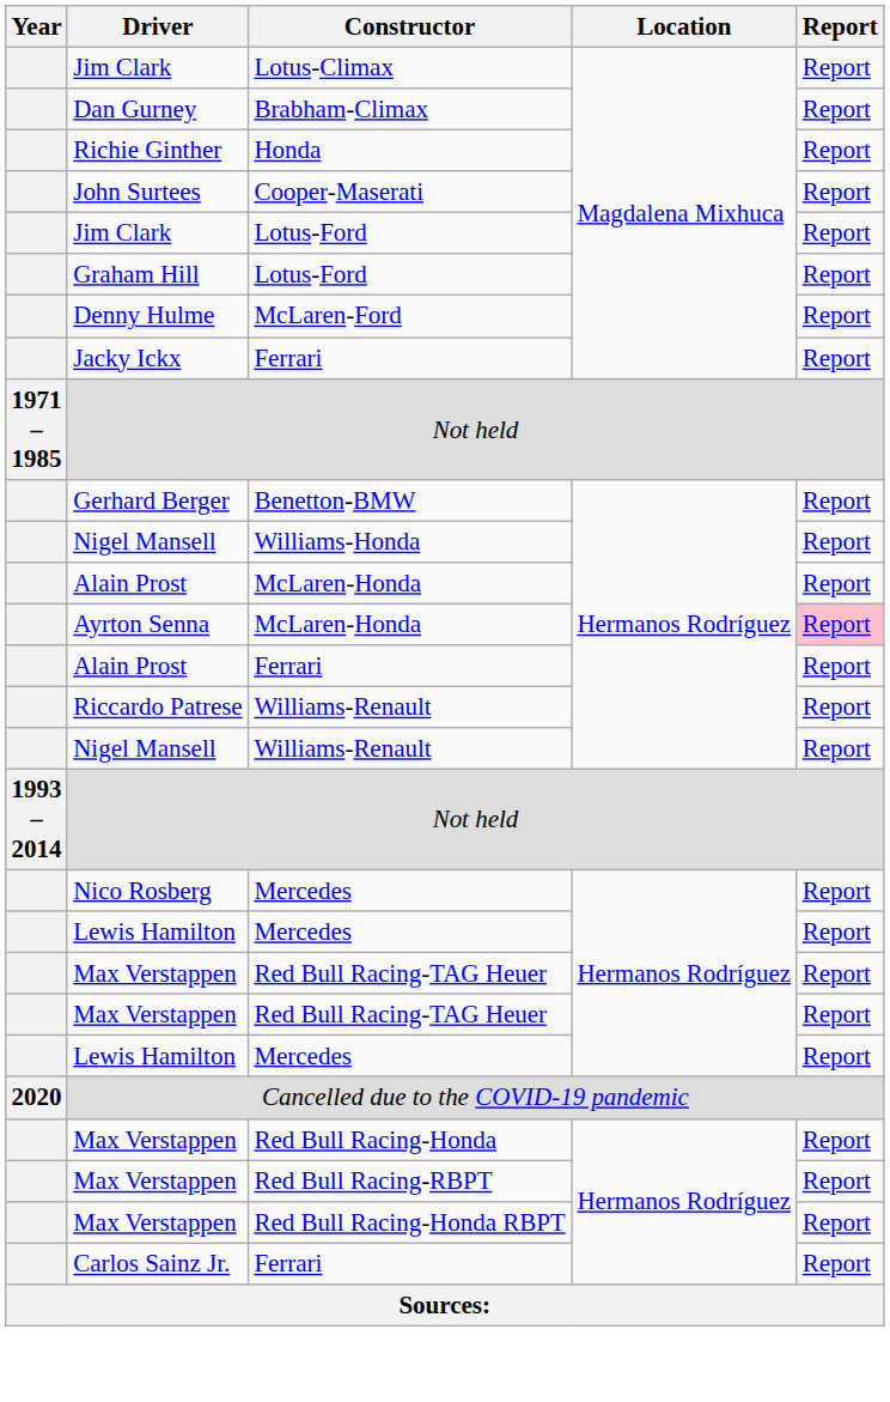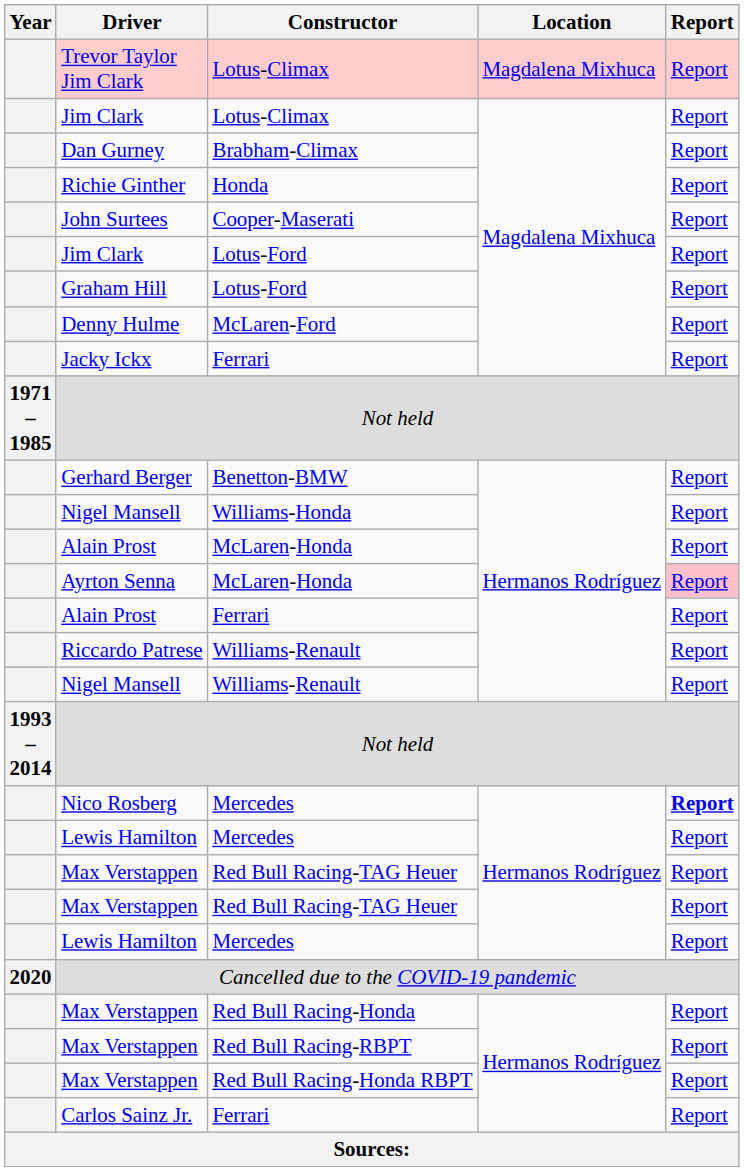 <table class="wikitable" style="font-size: 95%;">
 <tr>
 <th>Year</th>
 <th>Driver</th>
 <th>Constructor</th>
 <th>Location</th>
 <th>Report</th>
+</tr>
+<tr style="background:#fcc;">
+<th></th>
+<td> <a href='#'>Trevor Taylor</a><br> <a href='#'>Jim Clark</a></td>
+<td><a href='#'>Lotus</a>-<a href='#'>Climax</a></td>
+<td><a href='#'>Magdalena Mixhuca</a></td>
+<td><a href='#'>Report</a></td>
 </tr>
 <tr>
 <th></th>
 <td> <a href='#'>Jim Clark</a></td>
 <td><a href='#'>Lotus</a>-<a href='#'>Climax</a></td>
 <td rowspan="8"><a href='#'>Magdalena Mixhuca</a></td>
 <td><a href='#'>Report</a></td>
 </tr>
 <tr>
 <th></th>
 <td> <a href='#'>Dan Gurney</a></td>
 <td><a href='#'>Brabham</a>-<a href='#'>Climax</a></td>
 <td><a href='#'>Report</a></td>
 </tr>
 <tr>
 <th></th>
 <td> <a href='#'>Richie Ginther</a></td>
 <td><a href='#'>Honda</a></td>
 <td><a href='#'>Report</a></td>
 </tr>
 <tr>
 <th></th>
 <td> <a href='#'>John Surtees</a></td>
 <td><a href='#'>Cooper</a>-<a href='#'>Maserati</a></td>
 <td><a href='#'>Report</a></td>
 </tr>
 <tr>
 <th></th>
 <td> <a href='#'>Jim Clark</a></td>
 <td><a href='#'>Lotus</a>-<a href='#'>Ford</a></td>
 <td><a href='#'>Report</a></td>
 </tr>
 <tr>
 <th></th>
 <td> <a href='#'>Graham Hill</a></td>
 <td><a href='#'>Lotus</a>-<a href='#'>Ford</a></td>
 <td><a href='#'>Report</a></td>
 </tr>
 <tr>
 <th></th>
 <td> <a href='#'>Denny Hulme</a></td>
 <td><a href='#'>McLaren</a>-<a href='#'>Ford</a></td>
 <td><a href='#'>Report</a></td>
 </tr>
 <tr>
 <th></th>
 <td> <a href='#'>Jacky Ickx</a></td>
 <td><a href='#'>Ferrari</a></td>
 <td><a href='#'>Report</a></td>
 </tr>
 <tr style="background:#ddd;">
 <th>1971<br>–<br>1985</th>
 <td align=center colspan=4><em>Not held</em></td>
 </tr>
 <tr>
 <th></th>
 <td> <a href='#'>Gerhard Berger</a></td>
 <td><a href='#'>Benetton</a>-<a href='#'>BMW</a></td>
 <td rowspan="7"><a href='#'>Hermanos Rodríguez</a></td>
 <td><a href='#'>Report</a></td>
 </tr>
 <tr>
 <th></th>
 <td> <a href='#'>Nigel Mansell</a></td>
 <td><a href='#'>Williams</a>-<a href='#'>Honda</a></td>
 <td><a href='#'>Report</a></td>
 </tr>
 <tr>
 <th></th>
 <td><strong></strong> <a href='#'>Alain Prost</a></td>
 <td><a href='#'>McLaren</a>-<a href='#'>Honda</a></td>
 <td><a href='#'>Report</a></td>
 </tr>
 <tr>
 <th></th>
 <td> <a href='#'>Ayrton Senna</a></td>
 <td><a href='#'>McLaren</a>-<a href='#'>Honda</a></td>
 <td style="background: pink;"><a href='#'>Report</a></td>
 </tr>
 <tr>
 <th></th>
 <td><strong></strong> <a href='#'>Alain Prost</a></td>
 <td><a href='#'>Ferrari</a></td>
 <td><a href='#'>Report</a></td>
 </tr>
 <tr>
 <th></th>
 <td> <a href='#'>Riccardo Patrese</a></td>
 <td><a href='#'>Williams</a>-<a href='#'>Renault</a></td>
 <td><a href='#'>Report</a></td>
 </tr>
 <tr>
 <th></th>
 <td> <a href='#'>Nigel Mansell</a></td>
 <td><a href='#'>Williams</a>-<a href='#'>Renault</a></td>
 <td><a href='#'>Report</a></td>
 </tr>
 <tr style="background:#ddd;">
 <th>1993<br>–<br>2014</th>
 <td align=center colspan=4><em>Not held</em></td>
 </tr>
 <tr>
 <th></th>
 <td> <a href='#'>Nico Rosberg</a></td>
 <td><a href='#'>Mercedes</a></td>
 <td rowspan="5"><a href='#'>Hermanos Rodríguez</a></td>
-<td><a href='#'>Report</a></td>
+<td><strong><a href='#'>Report</a></strong></td>
 </tr>
 <tr>
 <th></th>
 <td> <a href='#'>Lewis Hamilton</a></td>
 <td><a href='#'>Mercedes</a></td>
 <td><a href='#'>Report</a></td>
 </tr>
 <tr>
 <th></th>
 <td> <a href='#'>Max Verstappen</a></td>
 <td><a href='#'>Red Bull Racing</a>-<a href='#'>TAG Heuer</a></td>
 <td><a href='#'>Report</a></td>
 </tr>
 <tr>
 <th></th>
 <td> <a href='#'>Max Verstappen</a></td>
 <td><a href='#'>Red Bull Racing</a>-<a href='#'>TAG Heuer</a></td>
 <td><a href='#'>Report</a></td>
 </tr>
 <tr>
 <th></th>
 <td> <a href='#'>Lewis Hamilton</a></td>
 <td><a href='#'>Mercedes</a></td>
 <td><a href='#'>Report</a></td>
 </tr>
 <tr style="background:#ddd;">
 <th>2020</th>
 <td align=center colspan="4"><em>Cancelled due to the <a href='#'>COVID-19 pandemic</a></em></td>
 </tr>
 <tr>
 <th></th>
 <td> <a href='#'>Max Verstappen</a></td>
 <td><a href='#'>Red Bull Racing</a>-<a href='#'>Honda</a></td>
 <td rowspan="4"><a href='#'>Hermanos Rodríguez</a></td>
 <td><a href='#'>Report</a></td>
 </tr>
 <tr>
 <th></th>
 <td> <a href='#'>Max Verstappen</a></td>
 <td><a href='#'>Red Bull Racing</a>-<a href='#'>RBPT</a></td>
 <td><a href='#'>Report</a></td>
 </tr>
 <tr>
 <th></th>
 <td> <a href='#'>Max Verstappen</a></td>
 <td><a href='#'>Red Bull Racing</a>-<a href='#'>Honda RBPT</a></td>
 <td><a href='#'>Report</a></td>
 </tr>
 <tr>
 <th></th>
 <td> <a href='#'>Carlos Sainz Jr.</a></td>
 <td><a href='#'>Ferrari</a></td>
 <td><a href='#'>Report</a></td>
 </tr>
 <tr>
 <th colspan=5>Sources:</th>
 </tr>
 </table>
